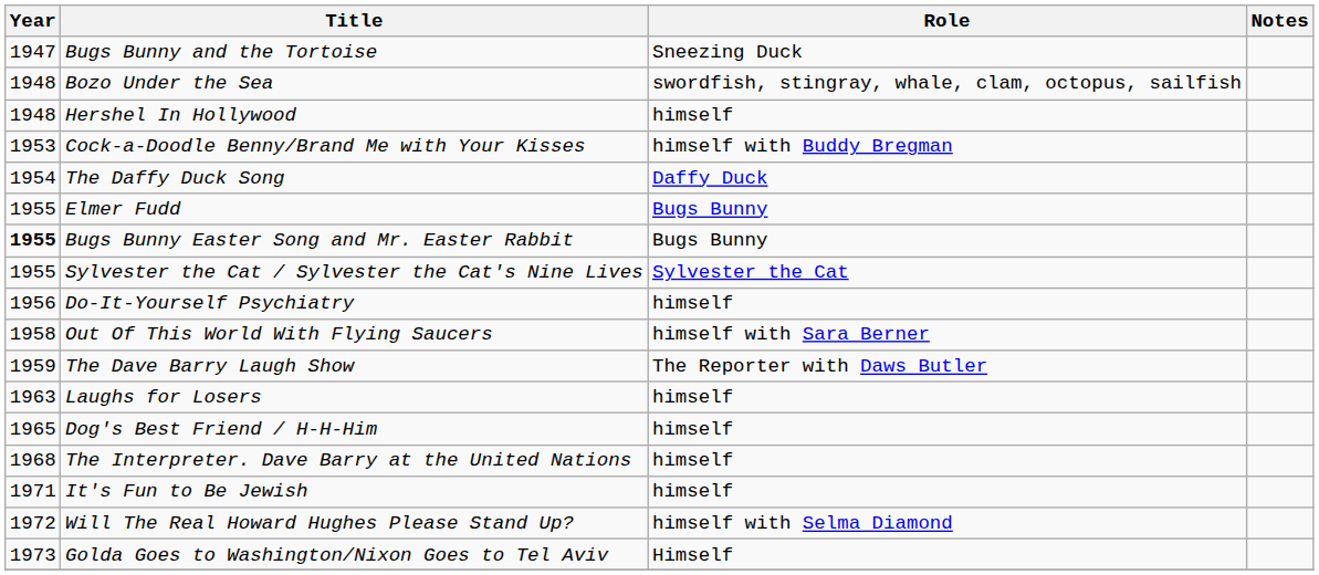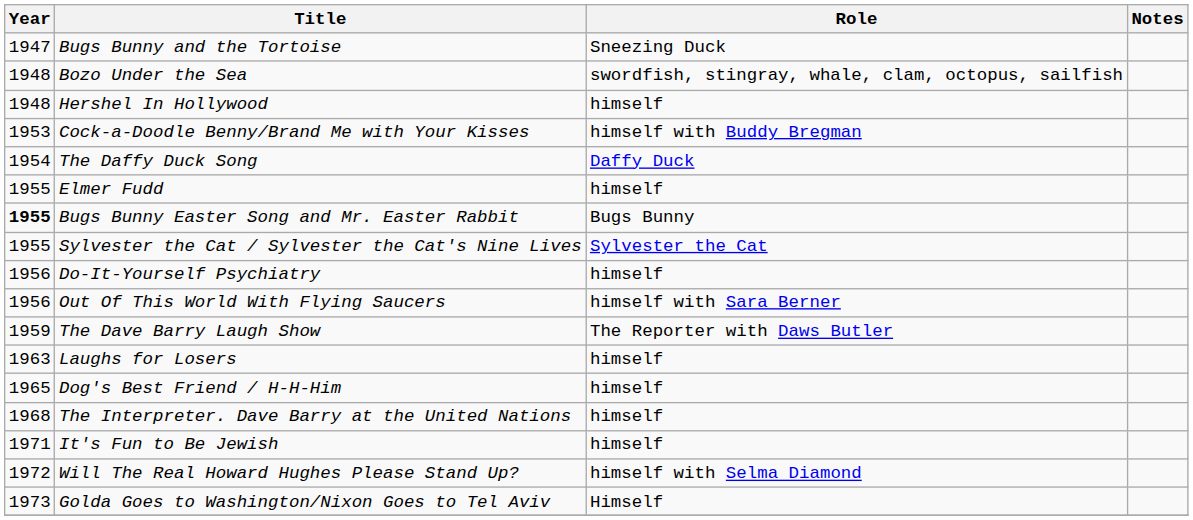 <table class="wikitable">
 <tr>
 <th>Year</th>
 <th>Title</th>
 <th>Role</th>
 <th>Notes</th>
 </tr>
 <tr>
 <td>1947</td>
 <td><em>Bugs Bunny and the Tortoise</em></td>
 <td>Sneezing Duck</td>
 <td></td>
 </tr>
 <tr>
 <td>1948</td>
 <td><em>Bozo Under the Sea</em></td>
 <td>swordfish, stingray, whale, clam, octopus, sailfish</td>
 <td></td>
 </tr>
 <tr>
 <td>1948</td>
 <td><em>Hershel In Hollywood</em></td>
 <td>himself</td>
 <td></td>
 </tr>
 <tr>
 <td>1953</td>
 <td><em>Cock-a-Doodle Benny/Brand Me with Your Kisses</em></td>
 <td>himself with <a href='#'>Buddy Bregman</a></td>
 <td></td>
 </tr>
 <tr>
 <td>1954</td>
 <td><em>The Daffy Duck Song</em></td>
 <td><a href='#'>Daffy Duck</a></td>
 <td></td>
 </tr>
 <tr>
 <td>1955</td>
 <td><em>Elmer Fudd</em></td>
-<td><a href='#'>Bugs Bunny</a></td>
+<td>himself</td>
 <td></td>
 </tr>
 <tr>
 <td><strong>1955</strong></td>
 <td><em>Bugs Bunny Easter Song and Mr. Easter Rabbit</em></td>
 <td>Bugs Bunny</td>
 <td></td>
 </tr>
 <tr>
 <td>1955</td>
 <td><em>Sylvester the Cat / Sylvester the Cat's Nine Lives</em></td>
 <td><a href='#'>Sylvester the Cat</a></td>
 <td></td>
 </tr>
 <tr>
 <td>1956</td>
 <td><em>Do-It-Yourself Psychiatry</em></td>
 <td>himself</td>
 <td></td>
 </tr>
 <tr>
-<td>1958</td>
+<td>1956</td>
 <td><em>Out Of This World With Flying Saucers</em></td>
 <td>himself with <a href='#'>Sara Berner</a></td>
 <td></td>
 </tr>
 <tr>
 <td>1959</td>
 <td><em>The Dave Barry Laugh Show</em></td>
 <td>The Reporter with <a href='#'>Daws Butler</a></td>
 <td></td>
 </tr>
 <tr>
 <td>1963</td>
 <td><em>Laughs for Losers</em></td>
 <td>himself</td>
 <td></td>
 </tr>
 <tr>
 <td>1965</td>
 <td><em>Dog's Best Friend / H-H-Him</em></td>
 <td>himself</td>
 <td></td>
 </tr>
 <tr>
 <td>1968</td>
 <td><em>The Interpreter. Dave Barry at the United Nations</em></td>
 <td>himself</td>
 <td></td>
 </tr>
 <tr>
 <td>1971</td>
 <td><em>It's Fun to Be Jewish</em></td>
 <td>himself</td>
 <td></td>
 </tr>
 <tr>
 <td>1972</td>
 <td><em>Will The Real Howard Hughes Please Stand Up?</em></td>
 <td>himself with <a href='#'>Selma Diamond</a></td>
 <td></td>
 </tr>
 <tr>
 <td>1973</td>
 <td><em>Golda Goes to Washington/Nixon Goes to Tel Aviv</em></td>
 <td>Himself</td>
 <td></td>
 </tr>
 <tr>
 </tr>
 </table>
